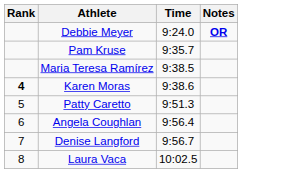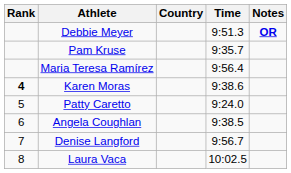 <table class="wikitable sortable" style="text-align:center">
 <tr>
 <th>Rank</th>
 <th>Athlete</th>
+<th>Country</th>
 <th>Time</th>
 <th>Notes</th>
 </tr>
 <tr>
 <td></td>
 <td><a href='#'>Debbie Meyer</a></td>
-<td>9:24.0</td>
+<td align=left></td>
+<td>9:51.3</td>
 <td><strong><a href='#'>OR</a></strong></td>
 </tr>
 <tr>
 <td></td>
 <td><a href='#'>Pam Kruse</a></td>
+<td align=left></td>
 <td>9:35.7</td>
 <td><strong>  </strong></td>
 </tr>
 <tr>
 <td></td>
 <td><a href='#'>Maria Teresa Ramírez</a></td>
-<td>9:38.5</td>
+<td align=left></td>
+<td>9:56.4</td>
 <td><strong> </strong></td>
 </tr>
 <tr>
 <td><strong>4</strong></td>
 <td><a href='#'>Karen Moras</a></td>
+<td align=left></td>
 <td>9:38.6</td>
 <td><strong> </strong></td>
 </tr>
 <tr>
 <td>5</td>
 <td><a href='#'>Patty Caretto</a></td>
-<td>9:51.3</td>
+<td align=left></td>
+<td>9:24.0</td>
 <td><strong> </strong></td>
 </tr>
 <tr>
 <td>6</td>
 <td><a href='#'>Angela Coughlan</a></td>
-<td>9:56.4</td>
+<td align=left></td>
+<td>9:38.5</td>
 <td><strong> </strong></td>
 </tr>
 <tr>
 <td>7</td>
 <td><a href='#'>Denise Langford</a></td>
+<td align=left></td>
 <td>9:56.7</td>
 <td><strong> </strong></td>
 </tr>
 <tr>
 <td>8</td>
 <td><a href='#'>Laura Vaca</a></td>
+<td align=left></td>
 <td>10:02.5</td>
 <td><strong> </strong></td>
 </tr>
 </table>
